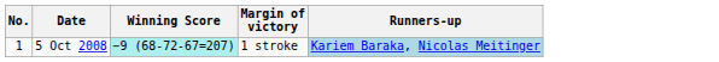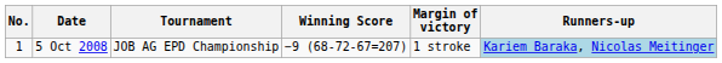 <table class="wikitable" style="font-size:95%;">
 <tr>
 <th>No.</th>
 <th>Date</th>
+<th>Tournament</th>
 <th>Winning Score</th>
 <th>Margin of<br>victory</th>
 <th>Runners-up</th>
 </tr>
 <tr>
 <td align=center>1</td>
 <td align=right>5 Oct <a href='#'>2008</a></td>
-<td style="background: paleturquoise;">−9 (68-72-67=207)</td>
+<td>JOB AG EPD Championship</td>
+<td>−9 (68-72-67=207)</td>
 <td>1 stroke</td>
 <td style="background: lightblue;"> <a href='#'>Kariem Baraka</a>,  <a href='#'>Nicolas Meitinger</a></td>
 </tr>
 </table>
